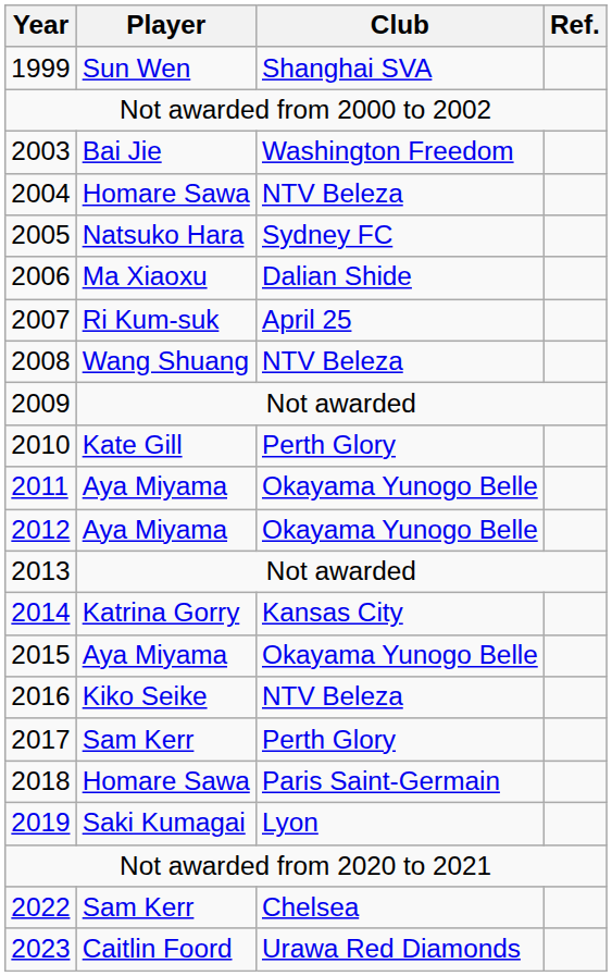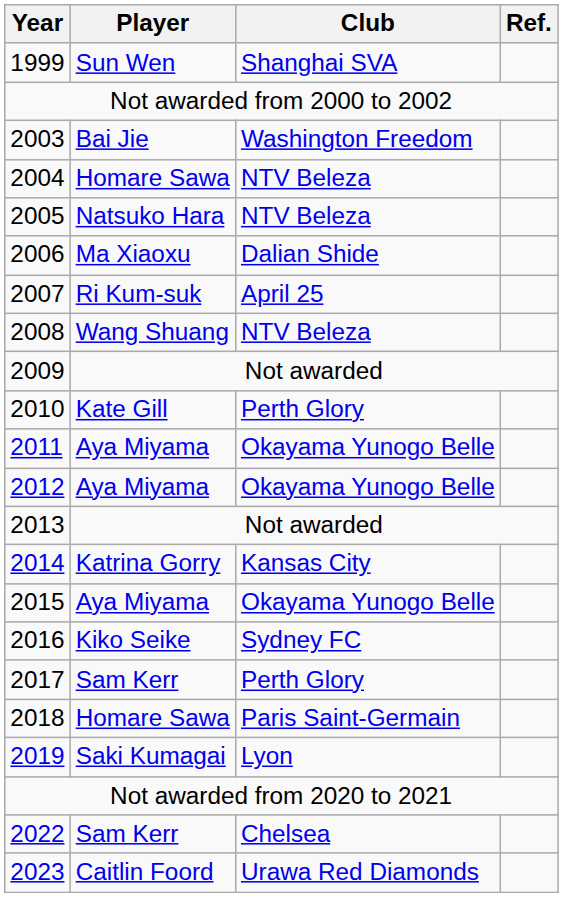 <table class="wikitable">
 <tr>
 <th>Year</th>
 <th>Player</th>
 <th>Club</th>
 <th>Ref.</th>
 </tr>
 <tr>
 <td>1999</td>
 <td> <a href='#'>Sun Wen</a></td>
 <td> <a href='#'>Shanghai SVA</a></td>
 <td></td>
 </tr>
 <tr>
 <td align="center" colspan="4">Not awarded from 2000 to 2002</td>
 </tr>
 <tr>
 <td>2003</td>
 <td> <a href='#'>Bai Jie</a></td>
 <td> <a href='#'>Washington Freedom</a></td>
 <td></td>
 </tr>
 <tr>
 <td>2004</td>
 <td> <a href='#'>Homare Sawa</a></td>
 <td> <a href='#'>NTV Beleza</a></td>
 <td></td>
 </tr>
 <tr>
 <td>2005</td>
 <td> <a href='#'>Natsuko Hara</a></td>
-<td> <a href='#'>Sydney FC</a></td>
+<td> <a href='#'>NTV Beleza</a></td>
 <td></td>
 </tr>
 <tr>
 <td>2006</td>
 <td> <a href='#'>Ma Xiaoxu</a></td>
 <td> <a href='#'>Dalian Shide</a></td>
 <td></td>
 </tr>
 <tr>
 <td>2007</td>
 <td> <a href='#'>Ri Kum-suk</a></td>
 <td> <a href='#'>April 25</a></td>
 <td></td>
 </tr>
 <tr>
 <td>2008</td>
 <td> <a href='#'>Wang Shuang</a></td>
 <td> <a href='#'>NTV Beleza</a></td>
 <td></td>
 </tr>
 <tr>
 <td>2009</td>
 <td colspan=3 align=center>Not awarded</td>
 </tr>
 <tr>
 <td>2010</td>
 <td> <a href='#'>Kate Gill</a></td>
 <td> <a href='#'>Perth Glory</a></td>
 <td></td>
 </tr>
 <tr>
 <td><a href='#'>2011</a></td>
 <td> <a href='#'>Aya Miyama</a></td>
 <td> <a href='#'>Okayama Yunogo Belle</a></td>
 <td></td>
 </tr>
 <tr>
 <td><a href='#'>2012</a></td>
 <td> <a href='#'>Aya Miyama</a></td>
 <td> <a href='#'>Okayama Yunogo Belle</a></td>
 <td></td>
 </tr>
 <tr>
 <td>2013</td>
 <td colspan=3 align=center>Not awarded</td>
 </tr>
 <tr>
 <td><a href='#'>2014</a></td>
 <td> <a href='#'>Katrina Gorry</a></td>
 <td> <a href='#'>Kansas City</a></td>
 <td></td>
 </tr>
 <tr>
 <td>2015</td>
 <td> <a href='#'>Aya Miyama</a></td>
 <td> <a href='#'>Okayama Yunogo Belle</a></td>
 <td></td>
 </tr>
 <tr>
 <td>2016</td>
 <td> <a href='#'>Kiko Seike</a></td>
-<td> <a href='#'>NTV Beleza</a></td>
+<td> <a href='#'>Sydney FC</a></td>
 <td></td>
 </tr>
 <tr>
 <td>2017</td>
 <td> <a href='#'>Sam Kerr</a></td>
 <td> <a href='#'>Perth Glory</a></td>
 <td></td>
 </tr>
 <tr>
 <td>2018</td>
 <td> <a href='#'>Homare Sawa</a></td>
 <td> <a href='#'>Paris Saint-Germain</a></td>
 <td></td>
 </tr>
 <tr>
 <td><a href='#'>2019</a></td>
 <td> <a href='#'>Saki Kumagai</a></td>
 <td> <a href='#'>Lyon</a></td>
 <td></td>
 </tr>
 <tr>
 <td align="center" colspan="4">Not awarded from 2020 to 2021</td>
 </tr>
 <tr>
 <td><a href='#'>2022</a></td>
 <td> <a href='#'>Sam Kerr</a></td>
 <td> <a href='#'>Chelsea</a></td>
 <td></td>
 </tr>
 <tr>
 <td><a href='#'>2023</a></td>
 <td> <a href='#'>Caitlin Foord</a></td>
 <td> <a href='#'>Urawa Red Diamonds</a></td>
 <td></td>
 </tr>
 </table>
